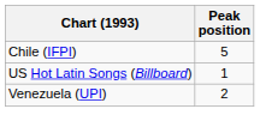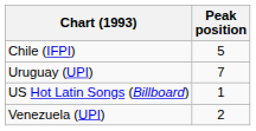 <table class="wikitable sortable">
 <tr>
 <th>Chart (1993)</th>
 <th>Peak<br>position</th>
 </tr>
 <tr>
 <td>Chile (<a href='#'>IFPI</a>)</td>
 <td align="center">5</td>
 </tr>
 <tr>
+<td>Uruguay (<a href='#'>UPI</a>)</td>
+<td align="center">7</td>
+</tr>
+<tr>
 <td>US <a href='#'>Hot Latin Songs</a> (<a href='#'><em>Billboard</em></a>)</td>
 <td align="center">1</td>
 </tr>
 <tr>
 <td>Venezuela (<a href='#'>UPI</a>)</td>
 <td align="center">2</td>
 </tr>
 </table>
